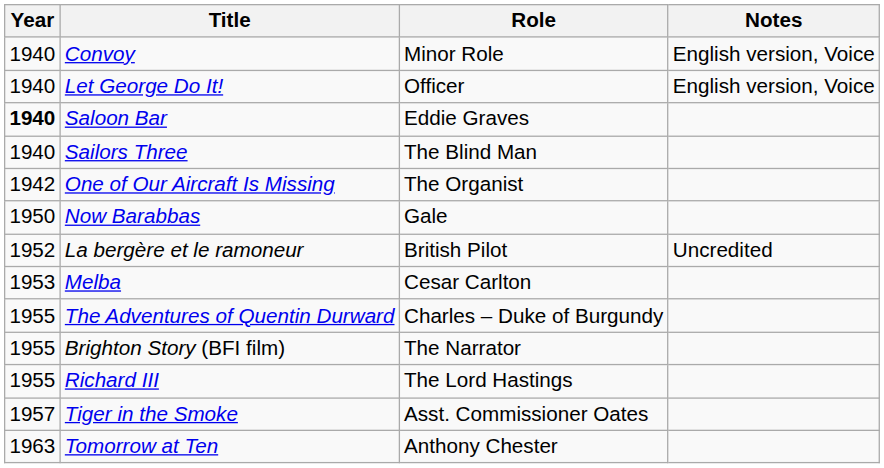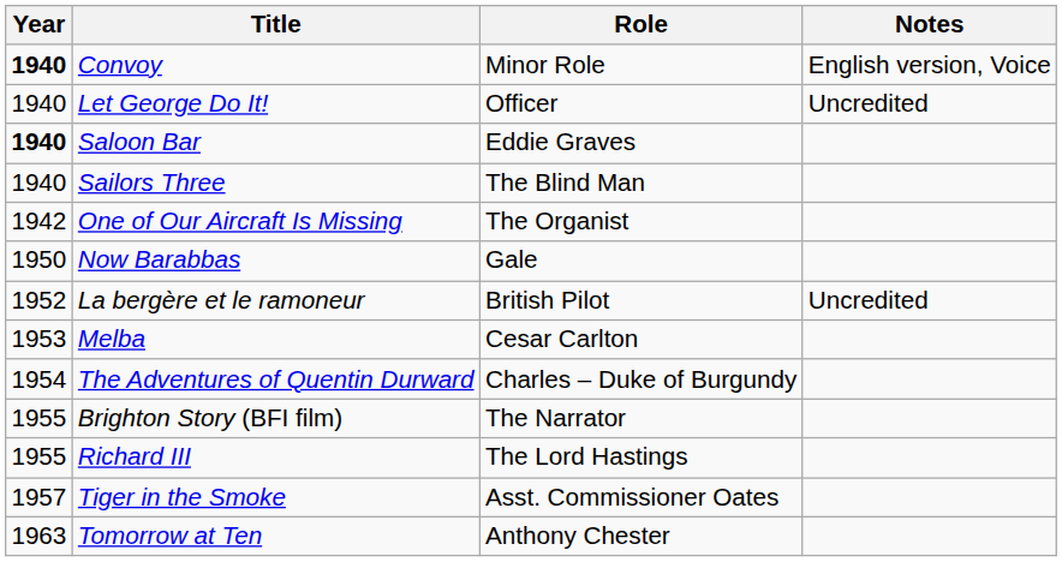 <table class="wikitable">
 <tr>
 <th>Year</th>
 <th>Title</th>
 <th>Role</th>
 <th>Notes</th>
 </tr>
 <tr>
-<td>1940</td>
+<td><strong>1940</strong></td>
 <td><em><a href='#'>Convoy</a></em></td>
 <td>Minor Role</td>
 <td>English version, Voice</td>
 </tr>
 <tr>
 <td>1940</td>
 <td><em><a href='#'>Let George Do It!</a></em></td>
 <td>Officer</td>
-<td>English version, Voice</td>
+<td>Uncredited</td>
 </tr>
 <tr>
 <td><strong>1940</strong></td>
 <td><em><a href='#'>Saloon Bar</a></em></td>
 <td>Eddie Graves</td>
 <td></td>
 </tr>
 <tr>
 <td>1940</td>
 <td><em><a href='#'>Sailors Three</a></em></td>
 <td>The Blind Man</td>
 <td></td>
 </tr>
 <tr>
 <td>1942</td>
 <td><em><a href='#'>One of Our Aircraft Is Missing</a></em></td>
 <td>The Organist</td>
 <td></td>
 </tr>
 <tr>
 <td>1950</td>
 <td><em><a href='#'>Now Barabbas</a></em></td>
 <td>Gale</td>
 <td></td>
 </tr>
 <tr>
 <td>1952</td>
 <td><em>La bergère et le ramoneur</em></td>
 <td>British Pilot</td>
 <td>Uncredited</td>
 </tr>
 <tr>
 <td>1953</td>
 <td><em><a href='#'>Melba</a></em></td>
 <td>Cesar Carlton</td>
 <td></td>
 </tr>
 <tr>
-<td>1955</td>
+<td>1954</td>
 <td><em><a href='#'>The Adventures of Quentin Durward</a></em></td>
 <td>Charles – Duke of Burgundy</td>
 <td></td>
 </tr>
 <tr>
 <td>1955</td>
 <td><em>Brighton Story</em> (BFI film)</td>
 <td>The Narrator</td>
 </tr>
 <tr>
 <td>1955</td>
 <td><em><a href='#'>Richard III</a></em></td>
 <td>The Lord Hastings</td>
 <td></td>
 </tr>
 <tr>
 <td>1957</td>
 <td><em><a href='#'>Tiger in the Smoke</a></em></td>
 <td>Asst. Commissioner Oates</td>
 <td></td>
 </tr>
 <tr>
 <td>1963</td>
 <td><em><a href='#'>Tomorrow at Ten</a></em></td>
 <td>Anthony Chester</td>
 <td></td>
 </tr>
 </table>
